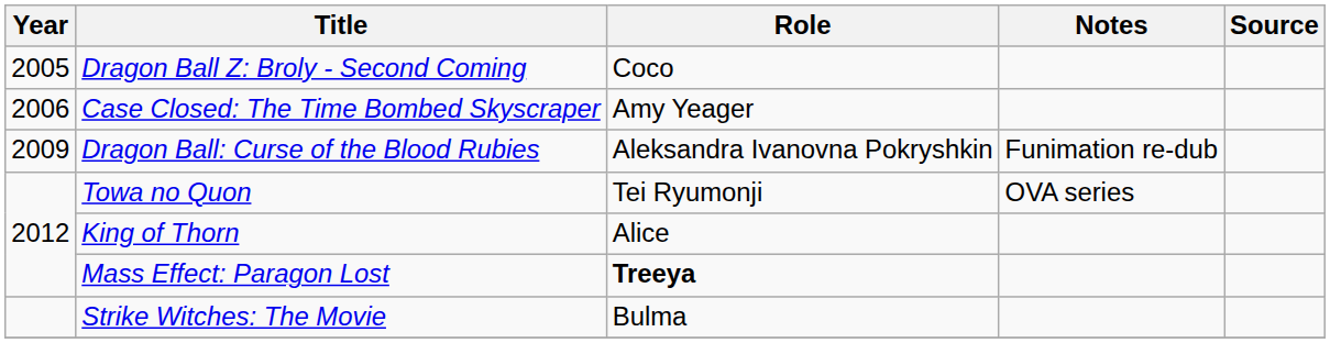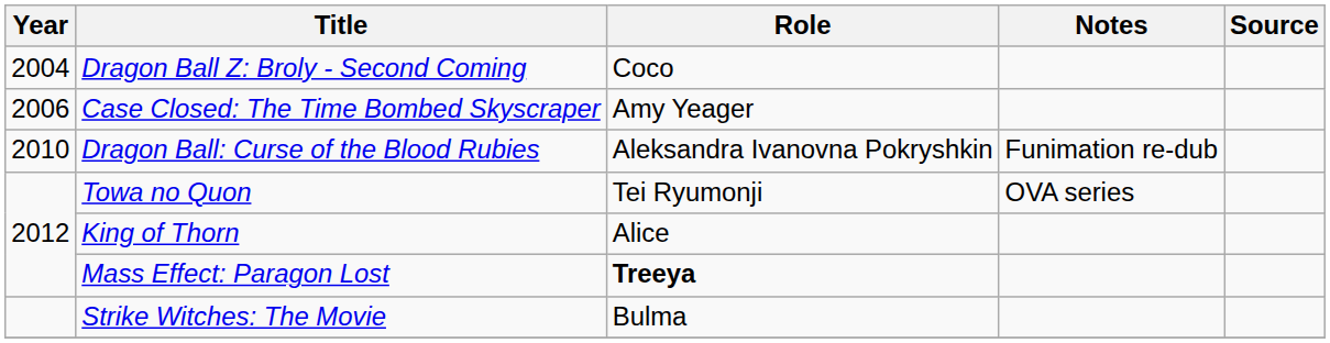 <table class="wikitable sortable plainrowheaders">
 <tr>
 <th>Year</th>
 <th>Title</th>
 <th>Role</th>
 <th class="unsortable">Notes </th>
 <th class="unsortable">Source</th>
 </tr>
 <tr>
-<td>2005</td>
+<td>2004</td>
 <td><em><a href='#'>Dragon Ball Z: Broly - Second Coming</a></em></td>
 <td>Coco</td>
 <td></td>
 <td></td>
 </tr>
 <tr>
 <td>2006</td>
 <td><em><a href='#'>Case Closed: The Time Bombed Skyscraper</a></em></td>
 <td>Amy Yeager</td>
 <td></td>
 <td></td>
 </tr>
 <tr>
-<td>2009</td>
+<td>2010</td>
 <td><em><a href='#'>Dragon Ball: Curse of the Blood Rubies</a></em></td>
 <td>Aleksandra Ivanovna Pokryshkin</td>
 <td>Funimation re-dub</td>
 <td></td>
 </tr>
 <tr>
 <td rowspan="3">2012</td>
 <td><em><a href='#'>Towa no Quon</a></em></td>
 <td>Tei Ryumonji</td>
 <td>OVA series</td>
 <td></td>
 </tr>
 <tr>
 <td><em><a href='#'>King of Thorn</a></em></td>
 <td>Alice</td>
 <td></td>
 <td></td>
 </tr>
 <tr>
 <td><em><a href='#'>Mass Effect: Paragon Lost</a></em></td>
 <td><strong>Treeya</strong></td>
 <td></td>
 <td></td>
 </tr>
 <tr>
 <td></td>
 <td><em><a href='#'>Strike Witches: The Movie</a></em></td>
 <td>Bulma</td>
 <td></td>
 <td></td>
 </tr>
 <tr>
 </tr>
 </table>
